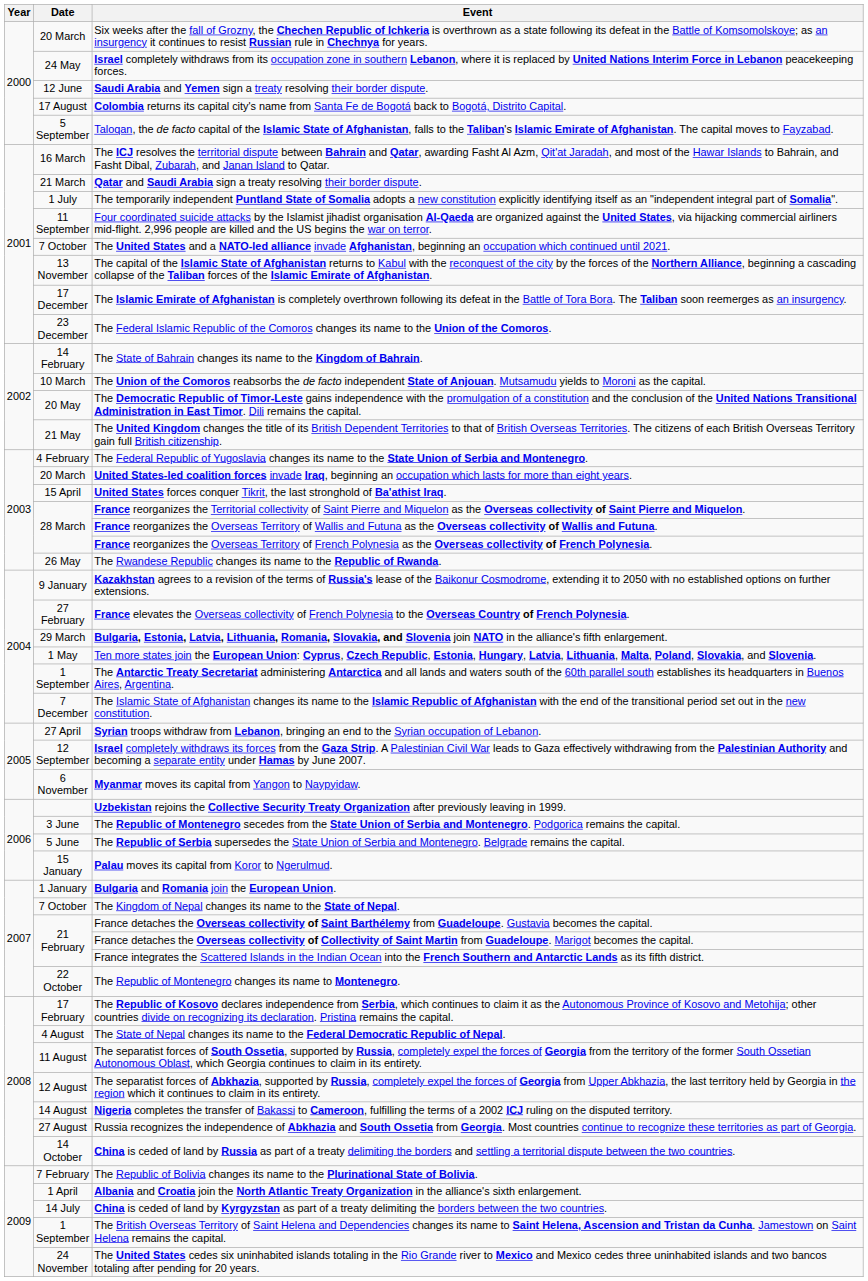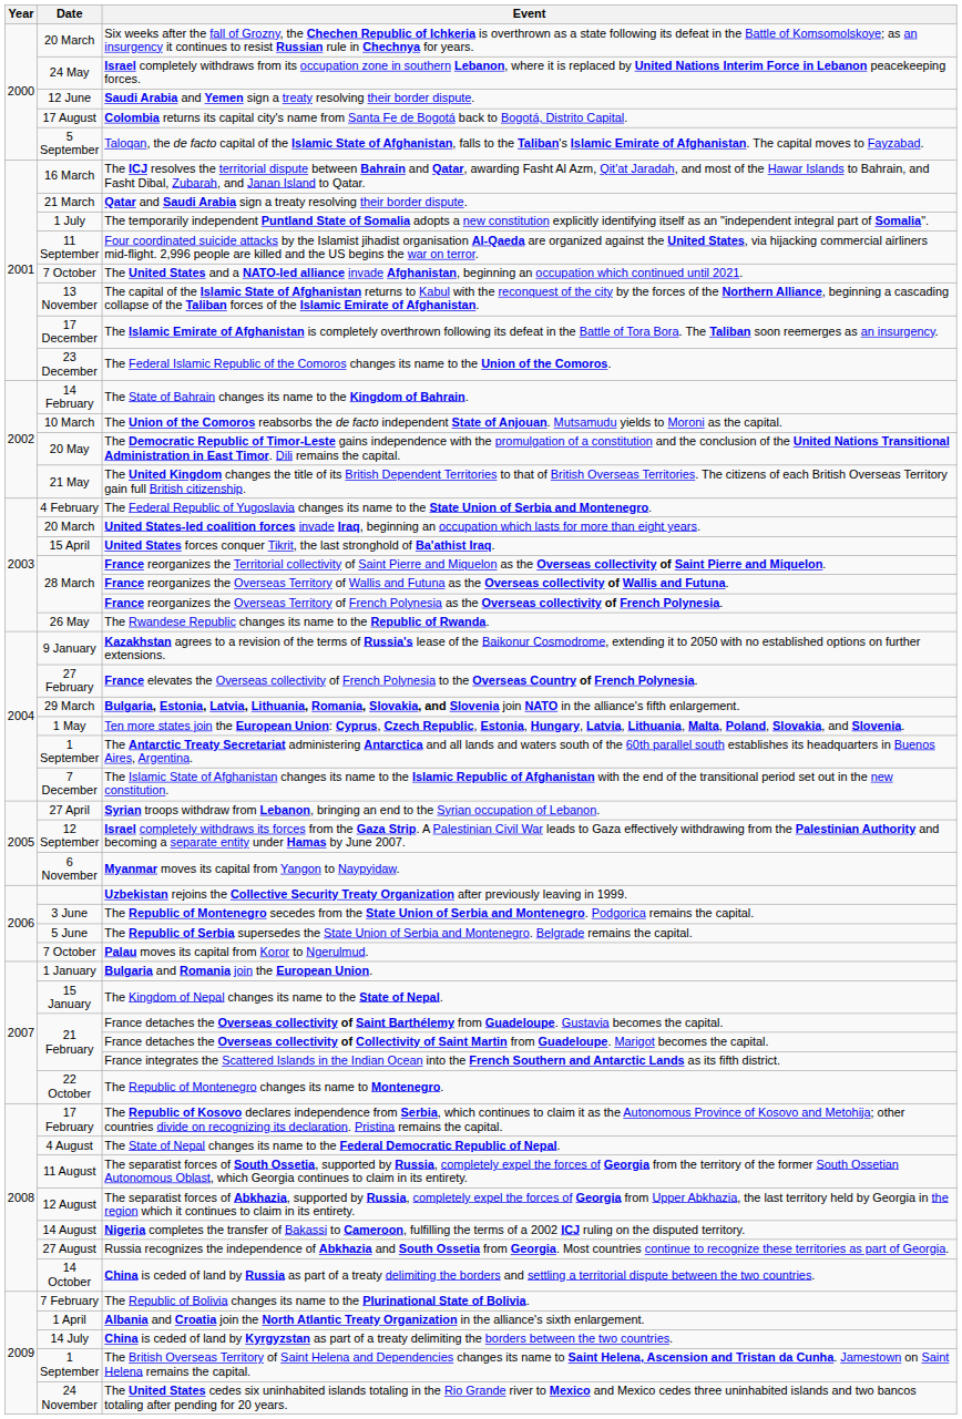 <table class=wikitable style="width:100%; text-align:center">
 <tr>
 <th style="width:2em">Year</th>
 <th style="width:4em">Date</th>
 <th>Event</th>
 </tr>
 <tr>
 <td rowspan=5>2000</td>
 <td>20 March</td>
 <td style=text-align:left>Six weeks after the <a href='#'>fall of Grozny</a>, the <strong><a href='#'>Chechen Republic of Ichkeria</a></strong> is overthrown as a state following its defeat in the <a href='#'>Battle of Komsomolskoye</a>; as <a href='#'>an insurgency</a> it continues to resist <strong><a href='#'>Russian</a></strong> rule in <strong><a href='#'>Chechnya</a></strong> for years.</td>
 </tr>
 <tr>
 <td>24 May</td>
 <td style=text-align:left><strong><a href='#'>Israel</a></strong> completely withdraws from its <a href='#'>occupation zone in southern</a> <strong><a href='#'>Lebanon</a></strong>, where it is replaced by <strong><a href='#'>United Nations Interim Force in Lebanon</a></strong> peacekeeping forces.</td>
 </tr>
 <tr>
 <td>12 June</td>
 <td style=text-align:left><strong><a href='#'>Saudi Arabia</a></strong> and <strong><a href='#'>Yemen</a></strong> sign a <a href='#'>treaty</a> resolving <a href='#'>their border dispute</a>.</td>
 </tr>
 <tr>
 <td>17 August</td>
 <td style=text-align:left><strong><a href='#'>Colombia</a></strong> returns its capital city's name from <a href='#'>Santa Fe de Bogotá</a> back to <a href='#'>Bogotá, Distrito Capital</a>.</td>
 </tr>
 <tr>
 <td>5 September</td>
 <td style=text-align:left><a href='#'>Taloqan</a>, the <em>de facto</em> capital of the <strong><a href='#'>Islamic State of Afghanistan</a></strong>, falls to the <strong><a href='#'>Taliban</a></strong>'s <strong><a href='#'>Islamic Emirate of Afghanistan</a></strong>. The capital moves to <a href='#'>Fayzabad</a>.</td>
 </tr>
 <tr>
 <td rowspan="8" align="center">2001</td>
 <td>16 March</td>
 <td style=text-align:left>The <strong><a href='#'>ICJ</a></strong> resolves the <a href='#'>territorial dispute</a> between <strong><a href='#'>Bahrain</a></strong> and <strong><a href='#'>Qatar</a></strong>, awarding Fasht Al Azm, <a href='#'>Qit'at Jaradah</a>, and most of the <a href='#'>Hawar Islands</a> to Bahrain, and Fasht Dibal, <a href='#'>Zubarah</a>, and <a href='#'>Janan Island</a> to Qatar.</td>
 </tr>
 <tr>
 <td>21 March</td>
 <td style=text-align:left><strong><a href='#'>Qatar</a></strong> and <strong><a href='#'>Saudi Arabia</a></strong> sign a treaty resolving <a href='#'>their border dispute</a>.</td>
 </tr>
 <tr>
 <td>1 July</td>
 <td style=text-align:left>The temporarily independent <strong><a href='#'>Puntland State of Somalia</a></strong> adopts a <a href='#'>new constitution</a> explicitly identifying itself as an "independent integral part of <strong><a href='#'>Somalia</a></strong>".</td>
 </tr>
 <tr>
 <td>11 September</td>
 <td style=text-align:left><a href='#'>Four coordinated suicide attacks</a> by the Islamist jihadist organisation <strong><a href='#'>Al-Qaeda</a></strong> are organized against the <strong><a href='#'>United States</a></strong>, via hijacking commercial airliners mid-flight. 2,996 people are killed and the US begins the <a href='#'>war on terror</a>.</td>
 </tr>
 <tr>
 <td>7 October</td>
 <td style=text-align:left>The <strong><a href='#'>United States</a></strong> and a <strong><a href='#'>NATO-led alliance</a></strong> <a href='#'>invade</a> <strong><a href='#'>Afghanistan</a></strong>, beginning an <a href='#'>occupation which continued until 2021</a>.</td>
 </tr>
 <tr>
 <td>13 November</td>
 <td style=text-align:left>The capital of the <strong><a href='#'>Islamic State of Afghanistan</a></strong> returns to <a href='#'>Kabul</a> with the <a href='#'>reconquest of the city</a> by the forces of the <strong><a href='#'>Northern Alliance</a></strong>, beginning a cascading collapse of the <strong><a href='#'>Taliban</a></strong> forces of the <strong><a href='#'>Islamic Emirate of Afghanistan</a></strong>.</td>
 </tr>
 <tr>
 <td>17 December</td>
 <td style=text-align:left>The <strong><a href='#'>Islamic Emirate of Afghanistan</a></strong> is completely overthrown following its defeat in the <a href='#'>Battle of Tora Bora</a>. The <strong><a href='#'>Taliban</a></strong> soon reemerges as <a href='#'>an insurgency</a>.</td>
 </tr>
 <tr>
 <td>23 December</td>
 <td style=text-align:left>The <a href='#'>Federal Islamic Republic of the Comoros</a> changes its name to the <strong><a href='#'>Union of the Comoros</a></strong>.</td>
 </tr>
 <tr>
 <td rowspan="4">2002</td>
 <td>14 February</td>
 <td style=text-align:left>The <a href='#'>State of Bahrain</a> changes its name to the <strong><a href='#'>Kingdom of Bahrain</a></strong>.</td>
 </tr>
 <tr>
 <td>10 March</td>
 <td style=text-align:left>The <strong><a href='#'>Union of the Comoros</a></strong> reabsorbs the <em>de facto</em> independent <strong><a href='#'>State of Anjouan</a></strong>. <a href='#'>Mutsamudu</a> yields to <a href='#'>Moroni</a> as the capital.</td>
 </tr>
 <tr>
 <td>20 May</td>
 <td style=text-align:left>The <strong><a href='#'>Democratic Republic of Timor-Leste</a></strong> gains independence with the <a href='#'>promulgation of a constitution</a> and the conclusion of the <strong><a href='#'>United Nations Transitional Administration in East Timor</a></strong>. <a href='#'>Dili</a> remains the capital.</td>
 </tr>
 <tr>
 <td>21 May</td>
 <td style=text-align:left>The <strong><a href='#'>United Kingdom</a></strong> changes the title of its <a href='#'>British Dependent Territories</a> to that of <a href='#'>British Overseas Territories</a>. The citizens of each British Overseas Territory gain full <a href='#'>British citizenship</a>.</td>
 </tr>
 <tr>
 <td rowspan=7>2003</td>
 <td>4 February</td>
 <td style=text-align:left>The <a href='#'>Federal Republic of Yugoslavia</a> changes its name to the <strong><a href='#'>State Union of Serbia and Montenegro</a></strong>.</td>
 </tr>
 <tr>
 <td>20 March</td>
 <td style=text-align:left><a href='#'><strong>United States-led coalition forces</strong></a> <a href='#'>invade</a> <strong><a href='#'>Iraq</a></strong>, beginning an <a href='#'>occupation which lasts for more than eight years</a>.</td>
 </tr>
 <tr>
 <td>15 April</td>
 <td style=text-align:left><strong><a href='#'>United States</a></strong> forces conquer <a href='#'>Tikrit</a>, the last stronghold of <strong><a href='#'>Ba'athist Iraq</a></strong>.</td>
 </tr>
 <tr>
 <td rowspan=3>28 March</td>
 <td style=text-align:left><strong><a href='#'>France</a></strong> reorganizes the <a href='#'>Territorial collectivity</a> of <a href='#'>Saint Pierre and Miquelon</a> as the <strong><a href='#'>Overseas collectivity</a> of <a href='#'>Saint Pierre and Miquelon</a></strong>.</td>
 </tr>
 <tr>
 <td style=text-align:left><strong><a href='#'>France</a></strong> reorganizes the <a href='#'>Overseas Territory</a> of <a href='#'>Wallis and Futuna</a> as the <strong><a href='#'>Overseas collectivity</a> of <a href='#'>Wallis and Futuna</a></strong>.</td>
 </tr>
 <tr>
 <td style=text-align:left><strong><a href='#'>France</a></strong> reorganizes the <a href='#'>Overseas Territory</a> of <a href='#'>French Polynesia</a> as the <strong><a href='#'>Overseas collectivity</a> of <a href='#'>French Polynesia</a></strong>.</td>
 </tr>
 <tr>
 <td>26 May</td>
 <td style=text-align:left>The <a href='#'>Rwandese Republic</a> changes its name to the <strong><a href='#'>Republic of Rwanda</a></strong>.</td>
 </tr>
 <tr>
 <td rowspan=6>2004</td>
 <td>9 January</td>
 <td style=text-align:left><strong><a href='#'>Kazakhstan</a></strong> agrees to a revision of the terms of <a href='#'><strong>Russia's</strong></a> lease of the <a href='#'>Baikonur Cosmodrome</a>, extending it to 2050 with no established options on further extensions.</td>
 </tr>
 <tr>
 <td>27 February</td>
 <td style=text-align:left><strong><a href='#'>France</a></strong> elevates the <a href='#'>Overseas collectivity</a> of <a href='#'>French Polynesia</a> to the <strong><a href='#'>Overseas Country</a> of <a href='#'>French Polynesia</a></strong>.</td>
 </tr>
 <tr>
 <td>29 March</td>
 <td style=text-align:left><strong><a href='#'>Bulgaria</a>, <a href='#'>Estonia</a>, <a href='#'>Latvia</a>, <a href='#'>Lithuania</a>, <a href='#'>Romania</a>, <a href='#'>Slovakia</a>, and <a href='#'>Slovenia</a></strong> join <strong><a href='#'>NATO</a></strong> in the alliance's fifth enlargement.</td>
 </tr>
 <tr>
 <td>1 May</td>
 <td style=text-align:left><a href='#'>Ten more states join</a> the <strong><a href='#'>European Union</a></strong>: <strong><a href='#'>Cyprus</a></strong>, <strong><a href='#'>Czech Republic</a></strong>, <strong><a href='#'>Estonia</a></strong>, <strong><a href='#'>Hungary</a></strong>, <strong><a href='#'>Latvia</a></strong>, <strong><a href='#'>Lithuania</a></strong>, <strong><a href='#'>Malta</a></strong>, <strong><a href='#'>Poland</a></strong>, <strong><a href='#'>Slovakia</a></strong>, and <strong><a href='#'>Slovenia</a></strong>.</td>
 </tr>
 <tr>
 <td>1 September</td>
 <td style=text-align:left>The <strong><a href='#'>Antarctic Treaty Secretariat</a></strong> administering <strong><a href='#'>Antarctica</a></strong> and all lands and waters south of the <a href='#'>60th parallel south</a> establishes its headquarters in <a href='#'>Buenos Aires</a>, <a href='#'>Argentina</a>.</td>
 </tr>
 <tr>
 <td>7 December</td>
 <td style=text-align:left>The <a href='#'>Islamic State of Afghanistan</a> changes its name to the <strong><a href='#'>Islamic Republic of Afghanistan</a></strong> with the end of the transitional period set out in the <a href='#'>new constitution</a>.</td>
 </tr>
 <tr>
 <td rowspan=3>2005</td>
 <td>27 April</td>
 <td style="text-align:left"><strong><a href='#'>Syrian</a></strong> troops withdraw from <strong><a href='#'>Lebanon</a></strong>, bringing an end to the <a href='#'>Syrian occupation of Lebanon</a>.</td>
 </tr>
 <tr>
 <td>12 September</td>
 <td style="text-align:left"><strong><a href='#'>Israel</a></strong> <a href='#'>completely withdraws its forces</a> from the <strong><a href='#'>Gaza Strip</a></strong>. A <a href='#'>Palestinian Civil War</a> leads to Gaza effectively withdrawing from the <strong><a href='#'>Palestinian Authority</a></strong> and becoming a <a href='#'>separate entity</a> under <strong><a href='#'>Hamas</a></strong> by June 2007.</td>
 </tr>
 <tr>
 <td>6 November</td>
 <td style=text-align:left><strong><a href='#'>Myanmar</a></strong> moves its capital from <a href='#'>Yangon</a> to <a href='#'>Naypyidaw</a>.</td>
 </tr>
 <tr>
 <td rowspan=4>2006</td>
 <td></td>
 <td style=text-align:left><strong><a href='#'>Uzbekistan</a></strong> rejoins the <strong><a href='#'>Collective Security Treaty Organization</a></strong> after previously leaving in 1999.</td>
 </tr>
 <tr>
 <td>3 June</td>
 <td style=text-align:left>The <strong><a href='#'>Republic of Montenegro</a></strong> secedes from the <strong><a href='#'>State Union of Serbia and Montenegro</a></strong>. <a href='#'>Podgorica</a> remains the capital.</td>
 </tr>
 <tr>
 <td>5 June</td>
 <td style=text-align:left>The <strong><a href='#'>Republic of Serbia</a></strong> supersedes the <a href='#'>State Union of Serbia and Montenegro</a>. <a href='#'>Belgrade</a> remains the capital.</td>
 </tr>
 <tr>
-<td>15 January</td>
+<td>7 October</td>
 <td style=text-align:left><strong><a href='#'>Palau</a></strong> moves its capital from <a href='#'>Koror</a> to <a href='#'>Ngerulmud</a>.</td>
 </tr>
 <tr>
 <td rowspan=6>2007</td>
 <td>1 January</td>
 <td style=text-align:left><strong><a href='#'>Bulgaria</a></strong> and <strong><a href='#'>Romania</a></strong> <a href='#'>join</a> the <strong><a href='#'>European Union</a></strong>.</td>
 </tr>
 <tr>
-<td>7 October</td>
+<td>15 January</td>
 <td style=text-align:left>The <a href='#'>Kingdom of Nepal</a> changes its name to the <strong><a href='#'>State of Nepal</a></strong>.</td>
 </tr>
 <tr>
 <td rowspan=3>21 February</td>
 <td style=text-align:left>France detaches the <strong><a href='#'>Overseas collectivity</a> of <a href='#'>Saint Barthélemy</a></strong> from <strong><a href='#'>Guadeloupe</a></strong>. <a href='#'>Gustavia</a> becomes the capital.</td>
 </tr>
 <tr>
 <td style=text-align:left>France detaches the <strong><a href='#'>Overseas collectivity</a> of <a href='#'>Collectivity of Saint Martin</a></strong> from <strong><a href='#'>Guadeloupe</a></strong>. <a href='#'>Marigot</a> becomes the capital.</td>
 </tr>
 <tr>
 <td style=text-align:left>France integrates the <a href='#'>Scattered Islands in the Indian Ocean</a> into the <strong><a href='#'>French Southern and Antarctic Lands</a></strong> as its fifth district.</td>
 </tr>
 <tr>
 <td>22 October</td>
 <td style=text-align:left>The <a href='#'>Republic of Montenegro</a> changes its name to <strong><a href='#'>Montenegro</a></strong>.</td>
 </tr>
 <tr>
 <td rowspan=7>2008</td>
 <td>17 February</td>
 <td style=text-align:left>The <strong><a href='#'>Republic of Kosovo</a></strong> declares independence from <strong><a href='#'>Serbia</a></strong>, which continues to claim it as the <a href='#'>Autonomous Province of Kosovo and Metohija</a>; other countries <a href='#'>divide on recognizing its declaration</a>. <a href='#'>Pristina</a> remains the capital.</td>
 </tr>
 <tr>
 <td>4 August</td>
 <td style=text-align:left>The <a href='#'>State of Nepal</a> changes its name to the <strong><a href='#'>Federal Democratic Republic of Nepal</a></strong>.</td>
 </tr>
 <tr>
 <td>11 August</td>
 <td style=text-align:left>The separatist forces of <strong><a href='#'>South Ossetia</a></strong>, supported by <strong><a href='#'>Russia</a></strong>, <a href='#'>completely expel the forces of</a> <strong><a href='#'>Georgia</a></strong> from the territory of the former <a href='#'>South Ossetian Autonomous Oblast</a>, which Georgia continues to claim in its entirety.</td>
 </tr>
 <tr>
 <td>12 August</td>
 <td style=text-align:left>The separatist forces of <strong><a href='#'>Abkhazia</a></strong>, supported by <strong><a href='#'>Russia</a></strong>, <a href='#'>completely expel the forces of</a> <strong><a href='#'>Georgia</a></strong> from <a href='#'>Upper Abkhazia</a>, the last territory held by Georgia in <a href='#'>the region</a> which it continues to claim in its entirety.</td>
 </tr>
 <tr>
 <td>14 August</td>
 <td style=text-align:left><strong><a href='#'>Nigeria</a></strong> completes the transfer of <a href='#'>Bakassi</a> to <strong><a href='#'>Cameroon</a></strong>, fulfilling the terms of a 2002 <strong><a href='#'>ICJ</a></strong> ruling on the disputed territory.</td>
 </tr>
 <tr>
 <td>27 August</td>
 <td style=text-align:left>Russia recognizes the independence of <strong><a href='#'>Abkhazia</a></strong> and <strong><a href='#'>South Ossetia</a></strong> from <strong><a href='#'>Georgia</a></strong>. Most countries <a href='#'>continue to recognize these territories as part of Georgia</a>.</td>
 </tr>
 <tr>
 <td>14 October</td>
 <td style=text-align:left><strong><a href='#'>China</a></strong> is ceded  of land by <strong><a href='#'>Russia</a></strong> as part of a treaty <a href='#'>delimiting the borders</a> and <a href='#'>settling a territorial dispute between the two countries</a>.</td>
 </tr>
 <tr>
 <td rowspan=5>2009</td>
 <td>7 February</td>
 <td style=text-align:left>The <a href='#'>Republic of Bolivia</a> changes its name to the <strong><a href='#'>Plurinational State of Bolivia</a></strong>.</td>
 </tr>
 <tr>
 <td>1 April</td>
 <td style=text-align:left><strong><a href='#'>Albania</a></strong> and <strong><a href='#'>Croatia</a></strong> join the <strong><a href='#'>North Atlantic Treaty Organization</a></strong> in the alliance's sixth enlargement.</td>
 </tr>
 <tr>
 <td>14 July</td>
 <td style=text-align:left><strong><a href='#'>China</a></strong> is ceded  of land by <strong><a href='#'>Kyrgyzstan</a></strong> as part of a treaty delimiting the <a href='#'>borders between the two countries</a>.</td>
 </tr>
 <tr>
 <td>1 September</td>
 <td style=text-align:left>The <a href='#'>British Overseas Territory</a> of <a href='#'>Saint Helena and Dependencies</a> changes its name to <strong><a href='#'>Saint Helena, Ascension and Tristan da Cunha</a></strong>. <a href='#'>Jamestown</a> on <a href='#'>Saint Helena</a> remains the capital.</td>
 </tr>
 <tr>
 <td>24 November</td>
 <td style=text-align:left>The <strong><a href='#'>United States</a></strong> cedes six uninhabited islands totaling  in the <a href='#'>Rio Grande</a> river to <strong><a href='#'>Mexico</a></strong> and Mexico cedes three uninhabited islands and two bancos totaling  after pending for 20 years.</td>
 </tr>
 </table>
